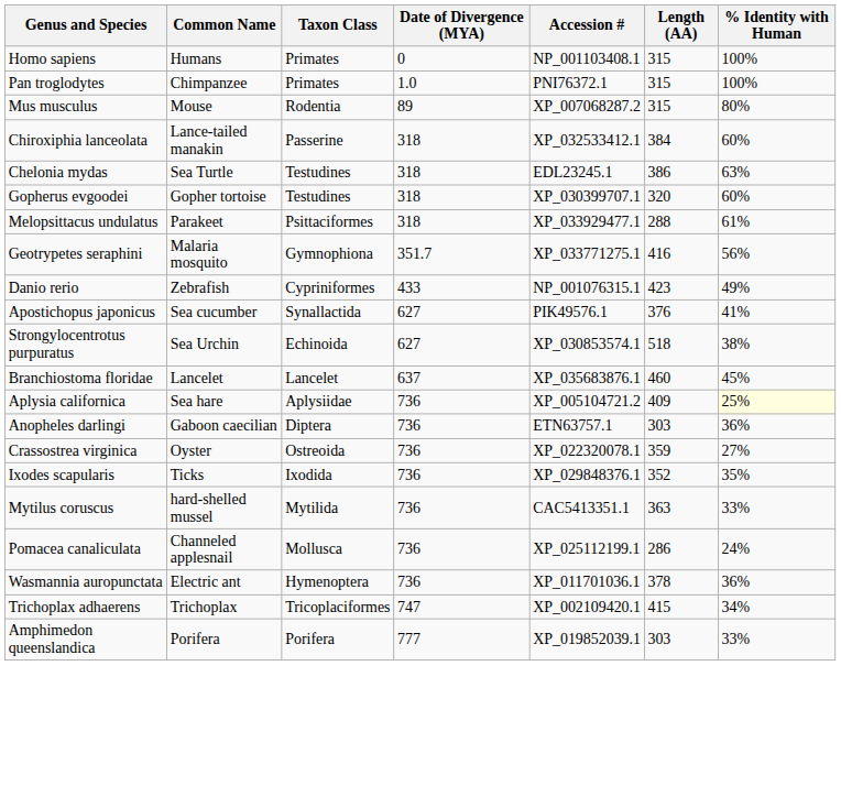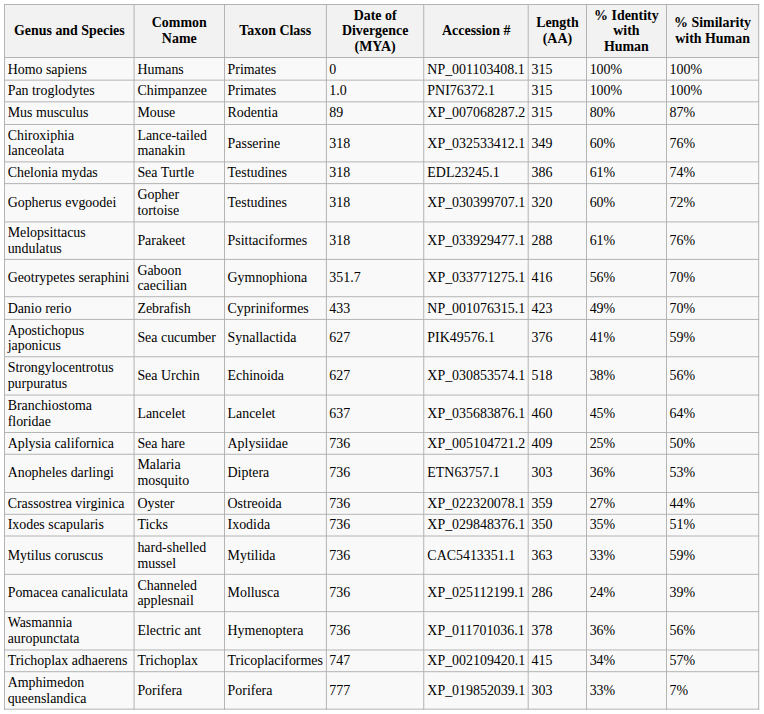 <table class="wikitable">
 <tr>
 <th>Genus and Species</th>
 <th>Common Name</th>
 <th>Taxon Class</th>
 <th>Date of Divergence (MYA)</th>
 <th>Accession #</th>
 <th>Length (AA)</th>
 <th>% Identity with Human</th>
+<th>% Similarity with Human</th>
 </tr>
 <tr>
 <td>Homo sapiens</td>
 <td>Humans</td>
 <td>Primates</td>
 <td>0</td>
 <td>NP_001103408.1</td>
 <td>315</td>
+<td>100%</td>
 <td>100%</td>
 </tr>
 <tr>
 <td>Pan troglodytes</td>
 <td>Chimpanzee</td>
 <td>Primates</td>
 <td>1.0</td>
 <td>PNI76372.1</td>
 <td>315</td>
 <td>100%</td>
+<td>100%</td>
 </tr>
 <tr>
 <td>Mus musculus</td>
 <td>Mouse</td>
 <td>Rodentia</td>
 <td>89</td>
 <td>XP_007068287.2</td>
 <td>315</td>
 <td>80%</td>
+<td>87%</td>
 </tr>
 <tr>
 <td>Chiroxiphia lanceolata</td>
 <td>Lance-tailed manakin</td>
 <td>Passerine</td>
 <td>318</td>
 <td>XP_032533412.1</td>
-<td>384</td>
+<td>349</td>
 <td>60%</td>
+<td>76%</td>
 </tr>
 <tr>
 <td>Chelonia mydas</td>
 <td>Sea Turtle</td>
 <td>Testudines</td>
 <td>318</td>
 <td>EDL23245.1</td>
 <td>386</td>
-<td>63%</td>
+<td>61%</td>
+<td>74%</td>
 </tr>
 <tr>
 <td>Gopherus evgoodei</td>
 <td>Gopher tortoise</td>
 <td>Testudines</td>
 <td>318</td>
 <td>XP_030399707.1</td>
 <td>320</td>
 <td>60%</td>
+<td>72%</td>
 </tr>
 <tr>
 <td>Melopsittacus undulatus</td>
 <td>Parakeet</td>
 <td>Psittaciformes</td>
 <td>318</td>
 <td>XP_033929477.1</td>
 <td>288</td>
 <td>61%</td>
+<td>76%</td>
 </tr>
 <tr>
 <td>Geotrypetes seraphini</td>
-<td>Malaria mosquito</td>
+<td>Gaboon caecilian</td>
 <td>Gymnophiona</td>
 <td>351.7</td>
 <td>XP_033771275.1</td>
 <td>416</td>
 <td>56%</td>
+<td>70%</td>
 </tr>
 <tr>
 <td>Danio rerio</td>
 <td>Zebrafish</td>
 <td>Cypriniformes</td>
 <td>433</td>
 <td>NP_001076315.1</td>
 <td>423</td>
 <td>49%</td>
+<td>70%</td>
 </tr>
 <tr>
 <td>Apostichopus japonicus</td>
 <td>Sea cucumber</td>
 <td>Synallactida</td>
 <td>627</td>
 <td>PIK49576.1</td>
 <td>376</td>
 <td>41%</td>
+<td>59%</td>
 </tr>
 <tr>
 <td>Strongylocentrotus purpuratus</td>
 <td>Sea Urchin</td>
 <td>Echinoida</td>
 <td>627</td>
 <td>XP_030853574.1</td>
 <td>518</td>
 <td>38%</td>
+<td>56%</td>
 </tr>
 <tr>
 <td>Branchiostoma floridae</td>
 <td>Lancelet</td>
 <td>Lancelet</td>
 <td>637</td>
 <td>XP_035683876.1</td>
 <td>460</td>
 <td>45%</td>
+<td>64%</td>
 </tr>
 <tr>
 <td>Aplysia californica</td>
 <td>Sea hare</td>
 <td>Aplysiidae</td>
 <td>736</td>
 <td>XP_005104721.2</td>
 <td>409</td>
-<td style="background: lightyellow;">25%</td>
+<td>25%</td>
+<td>50%</td>
 </tr>
 <tr>
 <td>Anopheles darlingi</td>
-<td>Gaboon caecilian</td>
+<td>Malaria mosquito</td>
 <td>Diptera</td>
 <td>736</td>
 <td>ETN63757.1</td>
 <td>303</td>
 <td>36%</td>
+<td>53%</td>
 </tr>
 <tr>
 <td>Crassostrea virginica</td>
 <td>Oyster</td>
 <td>Ostreoida</td>
 <td>736</td>
 <td>XP_022320078.1</td>
 <td>359</td>
 <td>27%</td>
+<td>44%</td>
 </tr>
 <tr>
 <td>Ixodes scapularis</td>
 <td>Ticks</td>
 <td>Ixodida</td>
 <td>736</td>
 <td>XP_029848376.1</td>
-<td>352</td>
+<td>350</td>
 <td>35%</td>
+<td>51%</td>
 </tr>
 <tr>
 <td>Mytilus coruscus</td>
 <td>hard-shelled mussel</td>
 <td>Mytilida</td>
 <td>736</td>
 <td>CAC5413351.1</td>
 <td>363</td>
 <td>33%</td>
+<td>59%</td>
 </tr>
 <tr>
 <td>Pomacea canaliculata</td>
 <td>Channeled applesnail</td>
 <td>Mollusca</td>
 <td>736</td>
 <td>XP_025112199.1</td>
 <td>286</td>
 <td>24%</td>
+<td>39%</td>
 </tr>
 <tr>
 <td>Wasmannia auropunctata</td>
 <td>Electric ant</td>
 <td>Hymenoptera</td>
 <td>736</td>
 <td>XP_011701036.1</td>
 <td>378</td>
 <td>36%</td>
+<td>56%</td>
 </tr>
 <tr>
 <td>Trichoplax adhaerens</td>
 <td>Trichoplax</td>
 <td>Tricoplaciformes</td>
 <td>747</td>
 <td>XP_002109420.1</td>
 <td>415</td>
 <td>34%</td>
+<td>57%</td>
 </tr>
 <tr>
 <td>Amphimedon queenslandica</td>
 <td>Porifera</td>
 <td>Porifera</td>
 <td>777</td>
 <td>XP_019852039.1</td>
 <td>303</td>
 <td>33%</td>
+<td>7%</td>
 </tr>
 </table>
